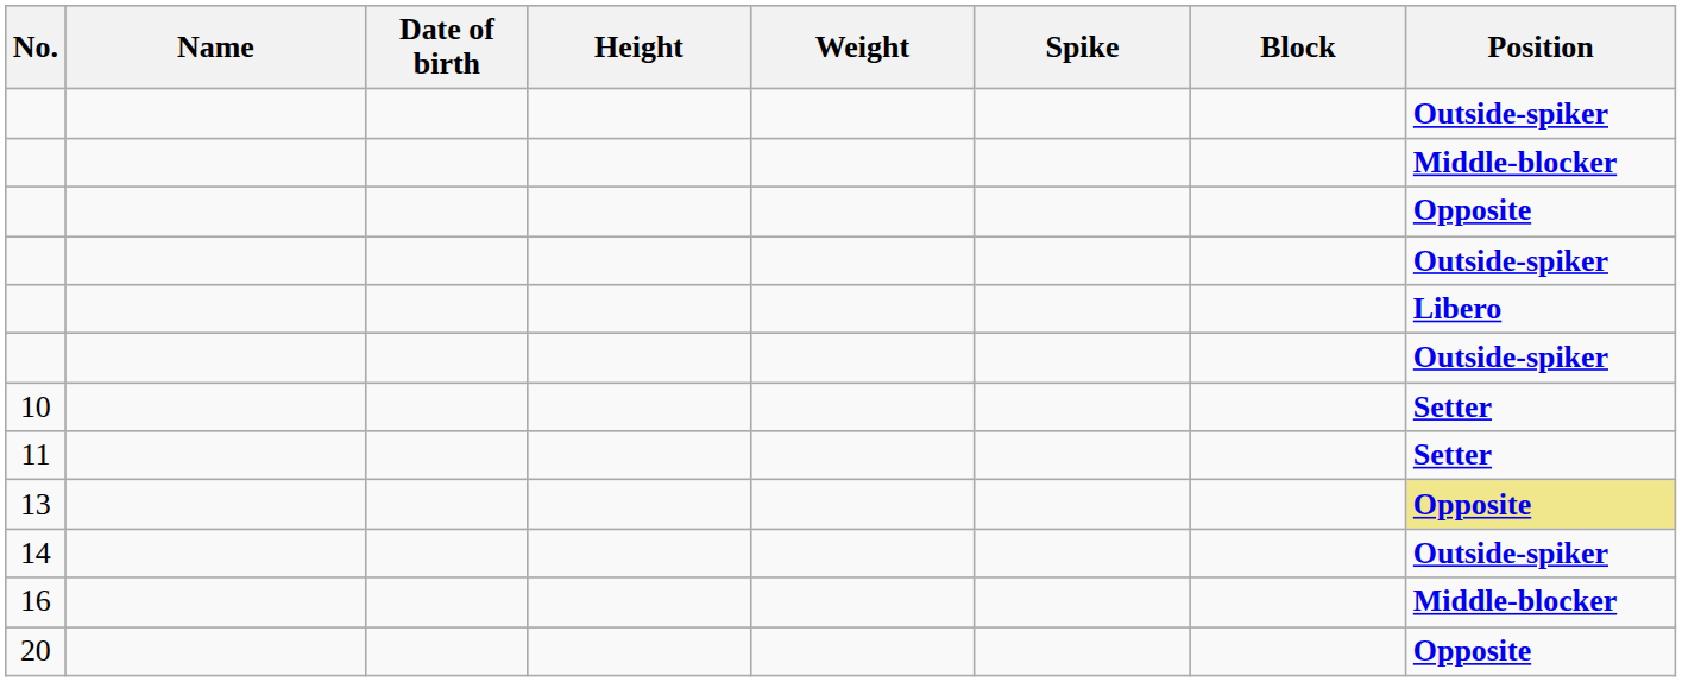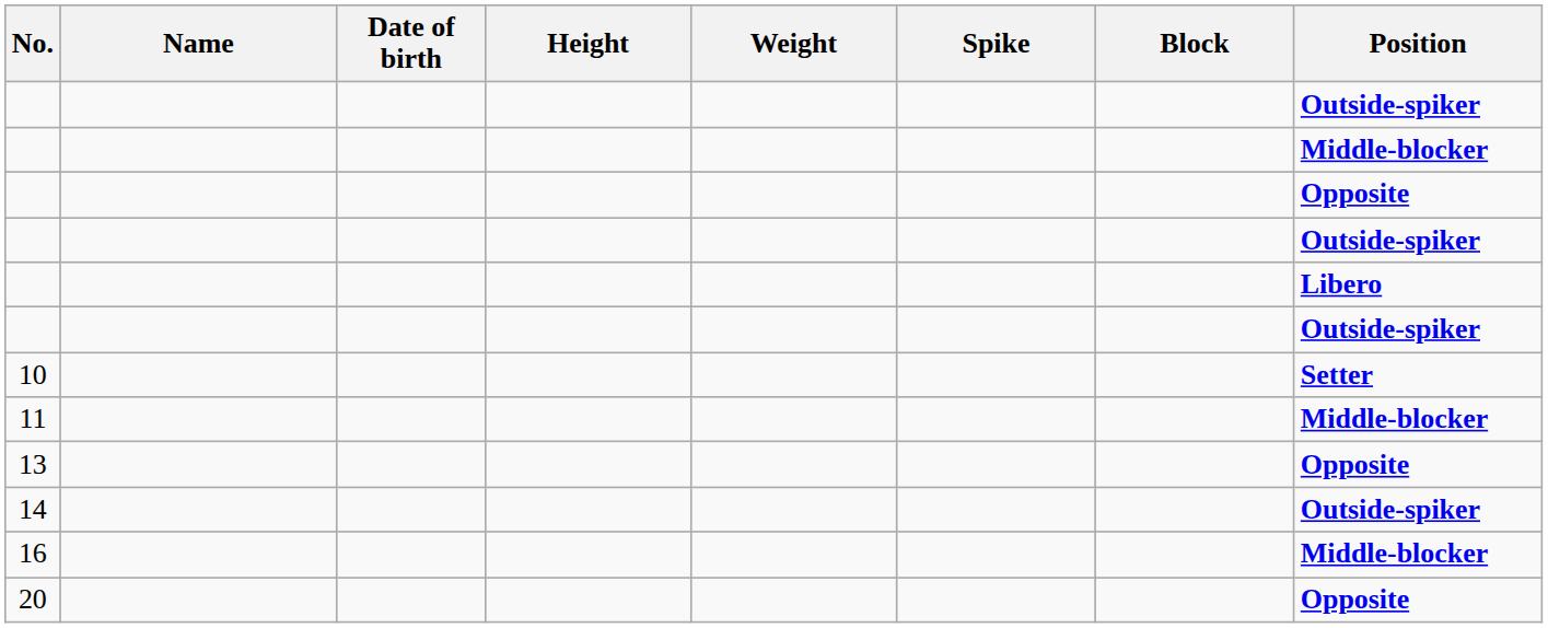 <table class="wikitable sortable" style="font-size:100%; text-align:center;">
 <tr>
 <th>No.</th>
 <th style="width:15em">Name</th>
 <th style="width:7em">Date of birth</th>
 <th style="width:10em">Height</th>
 <th style="width:10em">Weight</th>
 <th style="width:10em">Spike</th>
 <th style="width:10em">Block</th>
 <th style="width:12em">Position</th>
 </tr>
 <tr>
 <td></td>
 <td align=left></td>
 <td align=right></td>
 <td></td>
 <td></td>
 <td></td>
 <td></td>
 <td align=left><strong><a href='#'>Outside-spiker</a></strong></td>
 </tr>
 <tr>
 <td></td>
 <td align=left></td>
 <td align=right></td>
 <td></td>
 <td></td>
 <td></td>
 <td></td>
 <td align=left><strong><a href='#'>Middle-blocker</a></strong></td>
 </tr>
 <tr>
 <td></td>
 <td align=left></td>
 <td align=right></td>
 <td></td>
 <td></td>
 <td></td>
 <td></td>
 <td align=left><strong><a href='#'>Opposite</a></strong></td>
 </tr>
 <tr>
 <td></td>
 <td align=left></td>
 <td align=right></td>
 <td></td>
 <td></td>
 <td></td>
 <td></td>
 <td align=left><strong><a href='#'>Outside-spiker</a></strong></td>
 </tr>
 <tr>
 <td></td>
 <td align=left></td>
 <td align=right></td>
 <td></td>
 <td></td>
 <td></td>
 <td></td>
 <td align=left><strong><a href='#'>Libero</a></strong></td>
 </tr>
 <tr>
 <td></td>
 <td align=left></td>
 <td align=right></td>
 <td></td>
 <td></td>
 <td></td>
 <td></td>
 <td align=left><strong><a href='#'>Outside-spiker</a></strong></td>
 </tr>
 <tr>
 <td>10</td>
 <td align=left></td>
 <td align=right></td>
 <td></td>
 <td></td>
 <td></td>
 <td></td>
 <td align=left><strong><a href='#'>Setter</a></strong></td>
 </tr>
 <tr>
 <td>11</td>
 <td align=left></td>
 <td align=right></td>
 <td></td>
 <td></td>
 <td></td>
 <td></td>
-<td align=left><strong><a href='#'>Setter</a></strong></td>
+<td align=left><strong><a href='#'>Middle-blocker</a></strong></td>
 </tr>
 <tr>
 <td>13</td>
 <td align=left></td>
 <td align=right></td>
 <td></td>
 <td></td>
 <td></td>
 <td></td>
-<td align=left style="background: khaki;"><strong><a href='#'>Opposite</a></strong></td>
+<td align=left><strong><a href='#'>Opposite</a></strong></td>
 </tr>
 <tr>
 <td>14</td>
 <td align=left></td>
 <td align=right></td>
 <td></td>
 <td></td>
 <td></td>
 <td></td>
 <td align=left><strong><a href='#'>Outside-spiker</a></strong></td>
 </tr>
 <tr>
 <td>16</td>
 <td align=left></td>
 <td align=right></td>
 <td></td>
 <td></td>
 <td></td>
 <td></td>
 <td align=left><strong><a href='#'>Middle-blocker</a></strong></td>
 </tr>
 <tr>
 <td>20</td>
 <td align=left></td>
 <td align=right></td>
 <td></td>
 <td></td>
 <td></td>
 <td></td>
 <td align=left><strong><a href='#'>Opposite</a></strong></td>
 </tr>
 </table>
